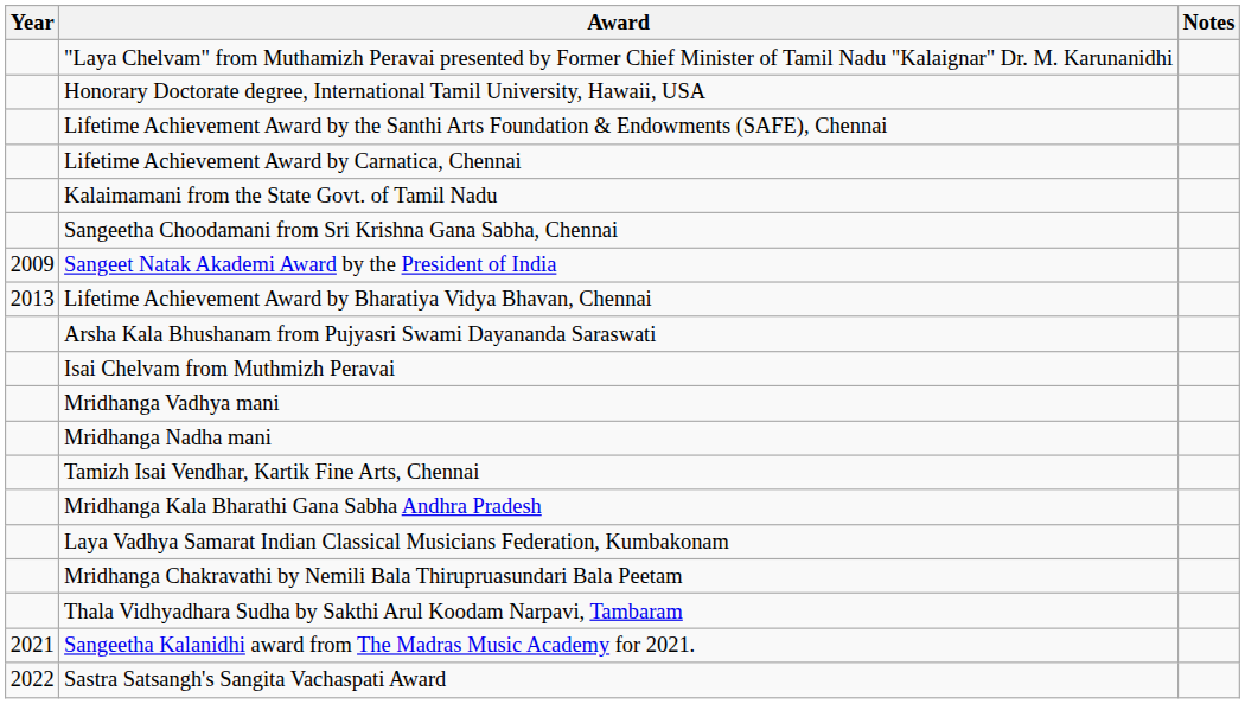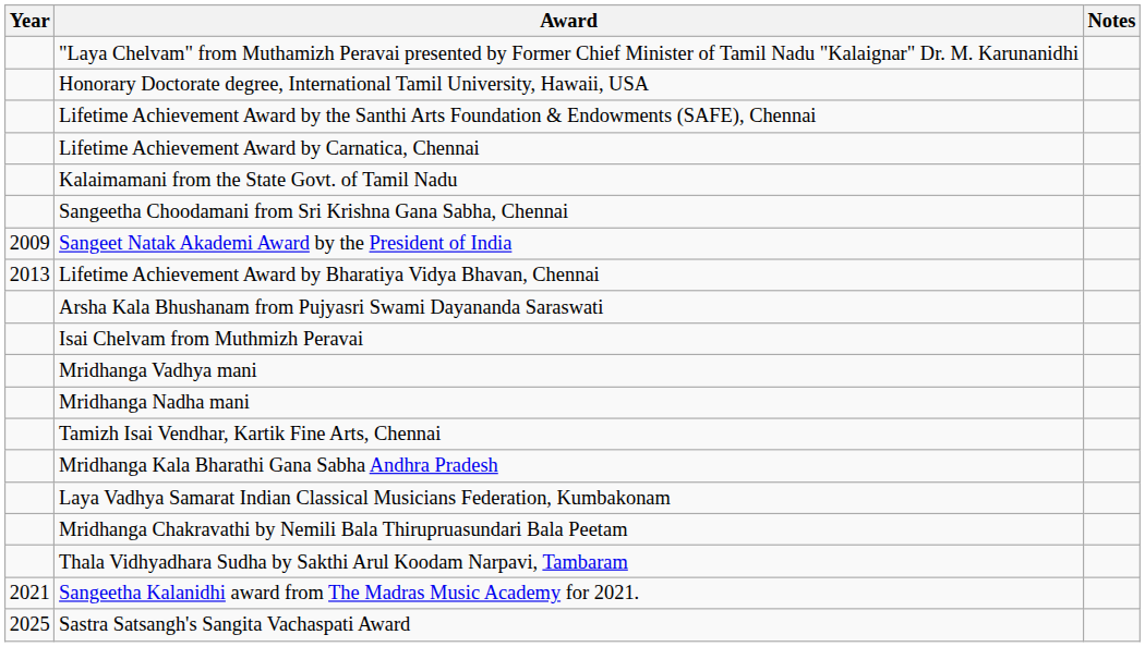 <table class="wikitable">
 <tr>
 <th>Year</th>
 <th>Award</th>
 <th>Notes</th>
 </tr>
 <tr>
 <td></td>
 <td>"Laya Chelvam" from Muthamizh Peravai presented by Former Chief Minister of Tamil Nadu "Kalaignar" Dr. M. Karunanidhi</td>
 <td></td>
 </tr>
 <tr>
 <td></td>
 <td>Honorary Doctorate degree, International Tamil University, Hawaii, USA</td>
 <td></td>
 </tr>
 <tr>
 <td></td>
 <td>Lifetime Achievement Award by the Santhi Arts Foundation & Endowments (SAFE), Chennai</td>
 <td></td>
 </tr>
 <tr>
 <td></td>
 <td>Lifetime Achievement Award by Carnatica, Chennai</td>
 <td></td>
 </tr>
 <tr>
 <td></td>
 <td>Kalaimamani from the State Govt. of Tamil Nadu</td>
 <td></td>
 </tr>
 <tr>
 <td></td>
 <td>Sangeetha Choodamani from Sri Krishna Gana Sabha, Chennai</td>
 <td></td>
 </tr>
 <tr>
 <td>2009</td>
 <td><a href='#'>Sangeet Natak Akademi Award</a> by the <a href='#'>President of India</a></td>
 <td></td>
 </tr>
 <tr>
 <td>2013</td>
 <td>Lifetime Achievement Award by Bharatiya Vidya Bhavan, Chennai</td>
 <td></td>
 </tr>
 <tr>
 <td></td>
 <td>Arsha Kala Bhushanam from Pujyasri Swami Dayananda Saraswati</td>
 <td></td>
 </tr>
 <tr>
 <td></td>
 <td>Isai Chelvam from Muthmizh Peravai</td>
 <td></td>
 </tr>
 <tr>
 <td></td>
 <td>Mridhanga Vadhya mani</td>
 <td></td>
 </tr>
 <tr>
 <td></td>
 <td>Mridhanga Nadha mani</td>
 <td></td>
 </tr>
 <tr>
 <td></td>
 <td>Tamizh Isai Vendhar, Kartik Fine Arts, Chennai</td>
 <td></td>
 </tr>
 <tr>
 <td></td>
 <td>Mridhanga Kala Bharathi Gana Sabha <a href='#'>Andhra Pradesh</a></td>
 <td></td>
 </tr>
 <tr>
 <td></td>
 <td>Laya Vadhya Samarat Indian Classical Musicians Federation, Kumbakonam</td>
 <td></td>
 </tr>
 <tr>
 <td></td>
 <td>Mridhanga Chakravathi by Nemili Bala Thirupruasundari Bala Peetam</td>
 <td></td>
 </tr>
 <tr>
 <td></td>
 <td>Thala Vidhyadhara Sudha by Sakthi Arul Koodam Narpavi, <a href='#'>Tambaram</a></td>
 <td></td>
 </tr>
 <tr>
 <td>2021</td>
 <td><a href='#'>Sangeetha Kalanidhi</a> award from <a href='#'>The Madras Music Academy</a> for 2021.</td>
 <td></td>
 </tr>
 <tr>
-<td>2022</td>
+<td>2025</td>
 <td>Sastra Satsangh's Sangita Vachaspati Award</td>
 <td></td>
 </tr>
 </table>
